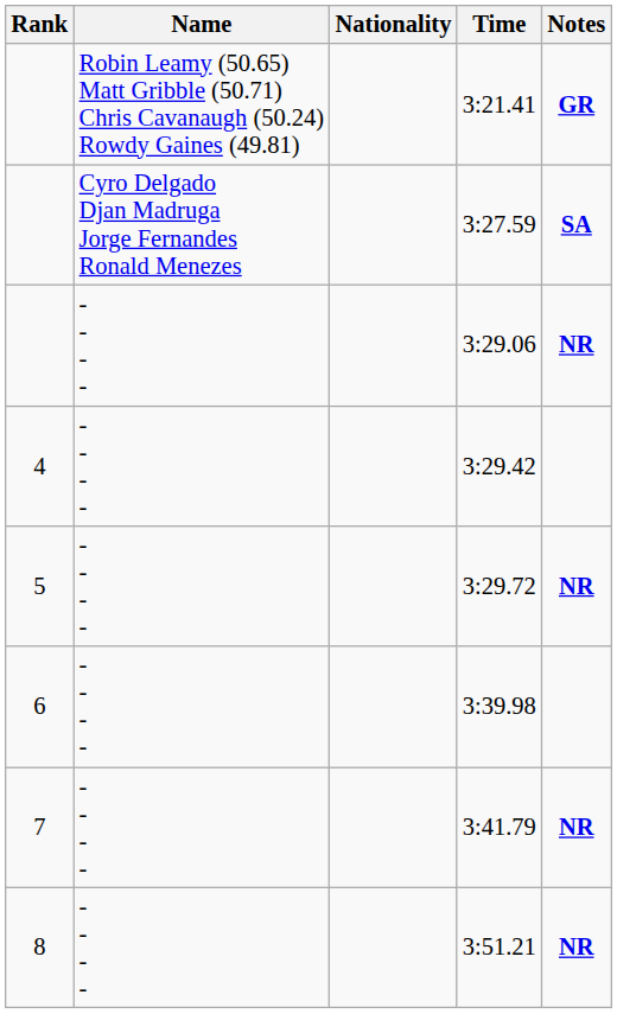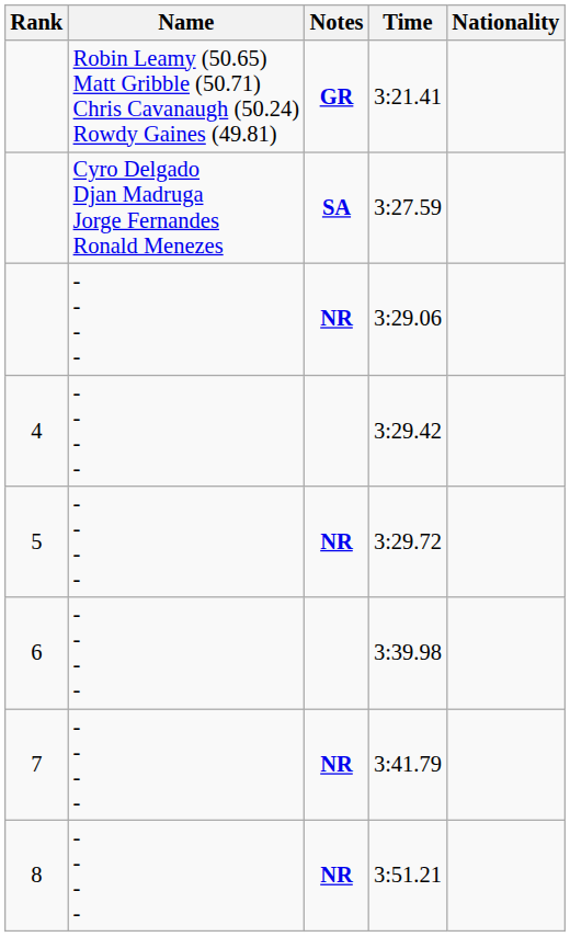 <table class="wikitable sortable" style="text-align:center">
 <tr>
 <th>Rank</th>
 <th>Name</th>
+<th>Notes</th>
+<th>Time</th>
 <th>Nationality</th>
-<th>Time</th>
-<th>Notes</th>
 </tr>
 <tr>
 <td></td>
 <td align=left><a href='#'>Robin Leamy</a> (50.65) <br> <a href='#'>Matt Gribble</a> (50.71) <br> <a href='#'>Chris Cavanaugh</a> (50.24) <br> <a href='#'>Rowdy Gaines</a> (49.81)</td>
+<td><strong><a href='#'>GR</a></strong></td>
+<td>3:21.41</td>
 <td align=left></td>
-<td>3:21.41</td>
-<td><strong><a href='#'>GR</a></strong></td>
 </tr>
 <tr>
 <td></td>
 <td align=left><a href='#'>Cyro Delgado</a> <br> <a href='#'>Djan Madruga</a> <br> <a href='#'>Jorge Fernandes</a> <br> <a href='#'>Ronald Menezes</a></td>
+<td><strong><a href='#'>SA</a></strong></td>
+<td>3:27.59</td>
 <td align=left></td>
-<td>3:27.59</td>
-<td><strong><a href='#'>SA</a></strong></td>
 </tr>
 <tr>
 <td></td>
 <td align=left>- <br> - <br> - <br> -</td>
+<td><strong><a href='#'>NR</a></strong></td>
+<td>3:29.06</td>
 <td align=left></td>
-<td>3:29.06</td>
-<td><strong><a href='#'>NR</a></strong></td>
 </tr>
 <tr>
 <td>4</td>
 <td align=left>- <br> - <br> - <br> -</td>
+<td></td>
+<td>3:29.42</td>
 <td align=left></td>
-<td>3:29.42</td>
-<td></td>
 </tr>
 <tr>
 <td>5</td>
 <td align=left>- <br> - <br> - <br> -</td>
+<td><strong><a href='#'>NR</a></strong></td>
+<td>3:29.72</td>
 <td align=left></td>
-<td>3:29.72</td>
-<td><strong><a href='#'>NR</a></strong></td>
 </tr>
 <tr>
 <td>6</td>
 <td align=left>- <br> - <br> - <br> -</td>
+<td></td>
+<td>3:39.98</td>
 <td align=left></td>
-<td>3:39.98</td>
-<td></td>
 </tr>
 <tr>
 <td>7</td>
 <td align=left>- <br> - <br> - <br> -</td>
+<td><strong><a href='#'>NR</a></strong></td>
+<td>3:41.79</td>
 <td align=left></td>
-<td>3:41.79</td>
-<td><strong><a href='#'>NR</a></strong></td>
 </tr>
 <tr>
 <td>8</td>
 <td align=left>- <br> - <br> - <br> -</td>
+<td><strong><a href='#'>NR</a></strong></td>
+<td>3:51.21</td>
 <td align=left></td>
-<td>3:51.21</td>
-<td><strong><a href='#'>NR</a></strong></td>
 </tr>
 </table>
